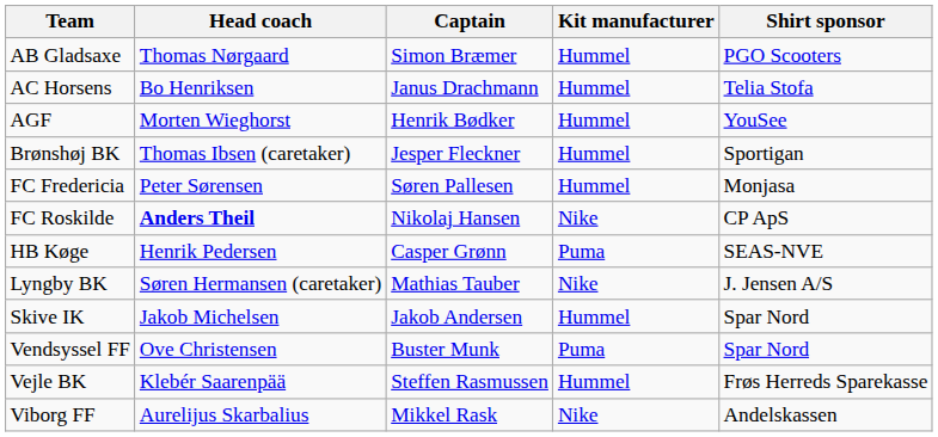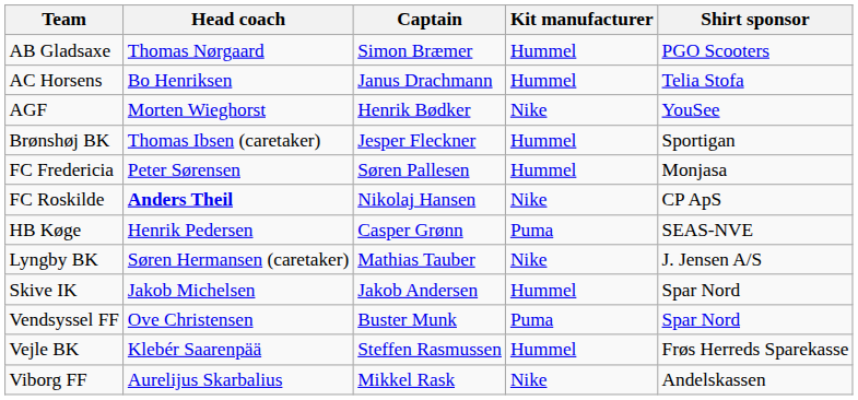 <table class="wikitable sortable" style="text-align: left;">
 <tr>
 <th>Team</th>
 <th>Head coach</th>
 <th>Captain</th>
 <th>Kit manufacturer</th>
 <th>Shirt sponsor</th>
 </tr>
 <tr>
 <td>AB Gladsaxe</td>
 <td> <a href='#'>Thomas Nørgaard</a></td>
 <td> <a href='#'>Simon Bræmer</a></td>
 <td><a href='#'>Hummel</a></td>
 <td><a href='#'>PGO Scooters</a></td>
 </tr>
 <tr>
 <td>AC Horsens</td>
 <td> <a href='#'>Bo Henriksen</a></td>
 <td> <a href='#'>Janus Drachmann</a></td>
 <td><a href='#'>Hummel</a></td>
 <td><a href='#'>Telia Stofa</a></td>
 </tr>
 <tr>
 <td>AGF</td>
 <td> <a href='#'>Morten Wieghorst</a></td>
 <td> <a href='#'>Henrik Bødker</a></td>
-<td><a href='#'>Hummel</a></td>
+<td><a href='#'>Nike</a></td>
 <td><a href='#'>YouSee</a></td>
 </tr>
 <tr>
 <td>Brønshøj BK</td>
 <td> <a href='#'>Thomas Ibsen</a> (caretaker)</td>
 <td> <a href='#'>Jesper Fleckner</a></td>
 <td><a href='#'>Hummel</a></td>
 <td>Sportigan</td>
 </tr>
 <tr>
 <td>FC Fredericia</td>
 <td> <a href='#'>Peter Sørensen</a></td>
 <td> <a href='#'>Søren Pallesen</a></td>
 <td><a href='#'>Hummel</a></td>
 <td>Monjasa</td>
 </tr>
 <tr>
 <td>FC Roskilde</td>
 <td><strong> <a href='#'>Anders Theil</a></strong></td>
 <td> <a href='#'>Nikolaj Hansen</a></td>
 <td><a href='#'>Nike</a></td>
 <td>CP ApS</td>
 </tr>
 <tr>
 <td>HB Køge</td>
 <td> <a href='#'>Henrik Pedersen</a></td>
 <td> <a href='#'>Casper Grønn</a></td>
 <td><a href='#'>Puma</a></td>
 <td>SEAS-NVE</td>
 </tr>
 <tr>
 <td>Lyngby BK</td>
 <td> <a href='#'>Søren Hermansen</a> (caretaker)</td>
 <td> <a href='#'>Mathias Tauber</a></td>
 <td><a href='#'>Nike</a></td>
 <td>J. Jensen A/S</td>
 </tr>
 <tr>
 <td>Skive IK</td>
 <td> <a href='#'>Jakob Michelsen</a></td>
 <td> <a href='#'>Jakob Andersen</a></td>
 <td><a href='#'>Hummel</a></td>
 <td>Spar Nord</td>
 </tr>
 <tr>
 <td>Vendsyssel FF</td>
 <td> <a href='#'>Ove Christensen</a></td>
 <td> <a href='#'>Buster Munk</a></td>
 <td><a href='#'>Puma</a></td>
 <td><a href='#'>Spar Nord</a></td>
 </tr>
 <tr>
 <td>Vejle BK</td>
 <td> <a href='#'>Klebér Saarenpää</a></td>
 <td> <a href='#'>Steffen Rasmussen</a></td>
 <td><a href='#'>Hummel</a></td>
 <td>Frøs Herreds Sparekasse</td>
 </tr>
 <tr>
 <td>Viborg FF</td>
 <td> <a href='#'>Aurelijus Skarbalius</a></td>
 <td> <a href='#'>Mikkel Rask</a></td>
 <td><a href='#'>Nike</a></td>
 <td>Andelskassen</td>
 </tr>
 </table>
